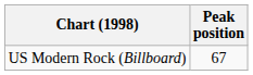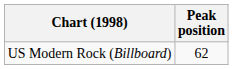 <table class="wikitable sortable">
 <tr>
 <th>Chart (1998)</th>
 <th>Peak<br>position</th>
 </tr>
 <tr>
 <td>US Modern Rock (<em>Billboard</em>)</td>
-<td style="text-align:center;">67</td>
+<td style="text-align:center;">62</td>
 </tr>
 </table>
